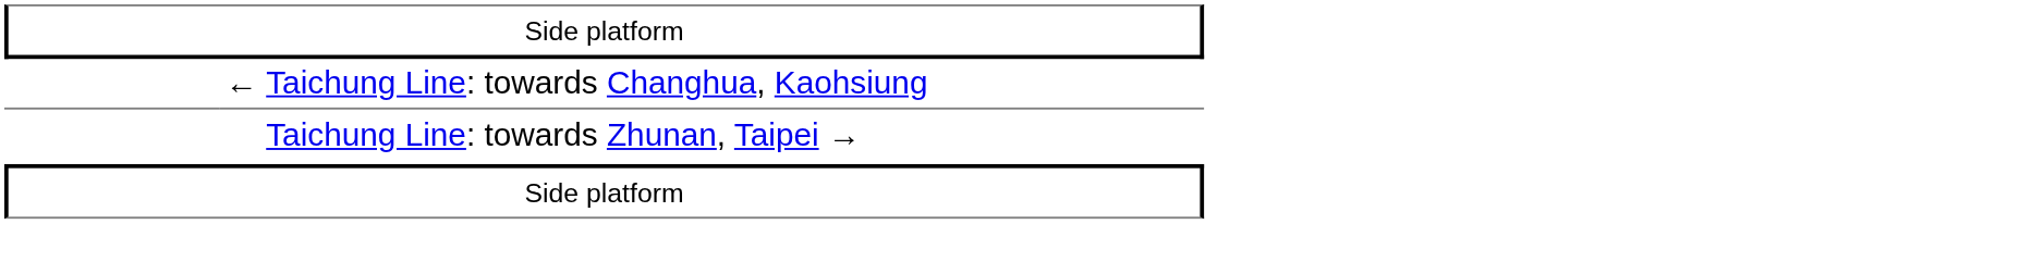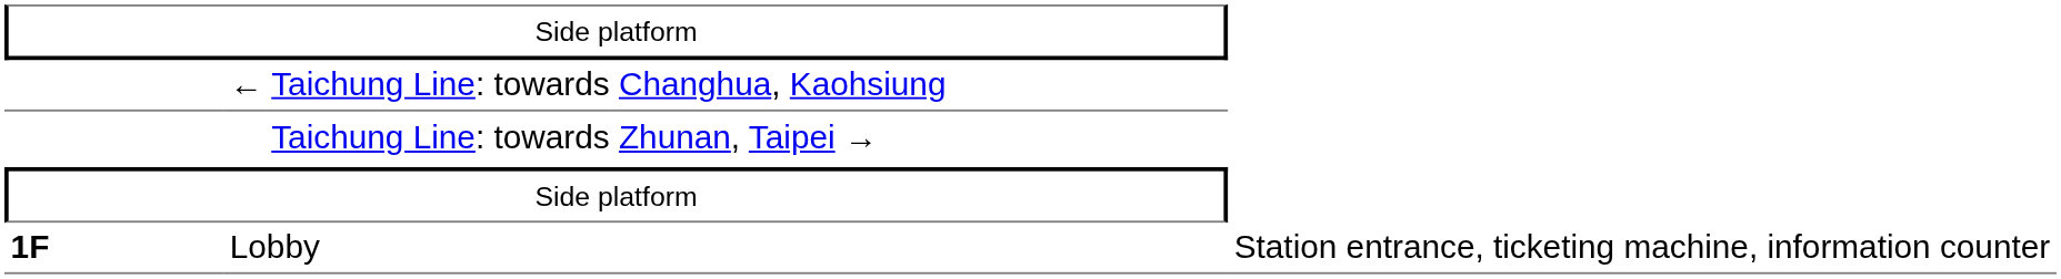 <table cellspacing=0 cellpadding=3>
 <tr>
 <td style="border-right:solid 2px black;border-left:solid 2px black;border-bottom:solid 2px black;border-top:solid 1px gray" colspan=2 align=center><small>Side platform</small></td>
 </tr>
 <tr>
 <td style="border-bottom:solid 1px gray;" width=100></td>
 <td style="border-bottom:solid 1px gray;" width=480>←  <a href='#'>Taichung Line</a>: towards <a href='#'>Changhua</a>, <a href='#'>Kaohsiung</a> </td>
 </tr>
 <tr>
 <td style="border-bottom:solid 0px gray;" width=100></td>
 <td style="border-bottom:solid 0px gray;" width=480>　  <a href='#'>Taichung Line</a>: towards <a href='#'>Zhunan</a>, <a href='#'>Taipei</a>  →</td>
 </tr>
 <tr>
 <td style="border-top:solid 2px black;border-right:solid 2px black;border-left:solid 2px black;border-bottom:solid 1px gray;" colspan=2 align=center><small>Side platform</small></td>
 </tr>
+<tr>
+<td style="border-bottom:solid 1px gray;" valign=top><strong>1F</strong></td>
+<td style="border-bottom:solid 1px gray;" valign=top>Lobby</td>
+<td style="border-bottom:solid 1px gray;" valign=top>Station entrance, ticketing machine, information counter</td>
+</tr>
 </table>
